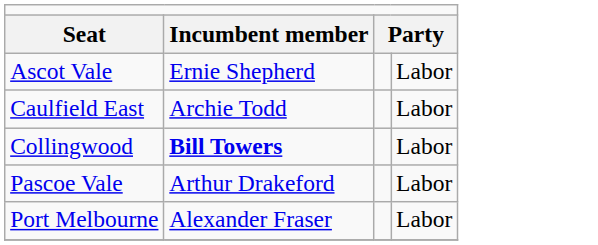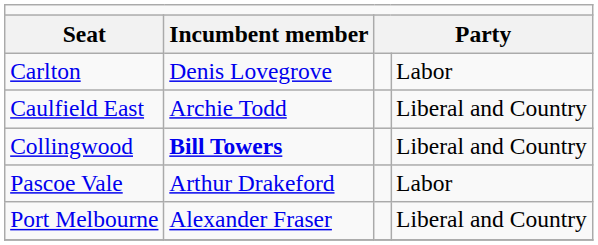 <table class="wikitable">
 <tr>
 <td colspan=4></td>
 </tr>
 <tr>
 <th>Seat</th>
 <th>Incumbent member</th>
 <th colspan=2>Party</th>
 </tr>
 <tr>
-<td><a href='#'>Ascot Vale</a></td>
-<td><a href='#'>Ernie Shepherd</a></td>
+<td><a href='#'>Carlton</a></td>
+<td><a href='#'>Denis Lovegrove</a></td>
 <td> </td>
 <td>Labor</td>
 </tr>
 <tr>
 <td><a href='#'>Caulfield East</a></td>
 <td><a href='#'>Archie Todd</a></td>
 <td> </td>
-<td>Labor</td>
+<td>Liberal and Country</td>
 </tr>
 <tr>
 <td><a href='#'>Collingwood</a></td>
 <td><strong><a href='#'>Bill Towers</a></strong></td>
 <td> </td>
-<td>Labor</td>
+<td>Liberal and Country</td>
 </tr>
 <tr>
 <td><a href='#'>Pascoe Vale</a></td>
 <td><a href='#'>Arthur Drakeford</a></td>
 <td> </td>
 <td>Labor</td>
 </tr>
 <tr>
 <td><a href='#'>Port Melbourne</a></td>
 <td><a href='#'>Alexander Fraser</a></td>
 <td> </td>
-<td>Labor</td>
+<td>Liberal and Country</td>
 </tr>
 <tr>
 </tr>
 </table>
